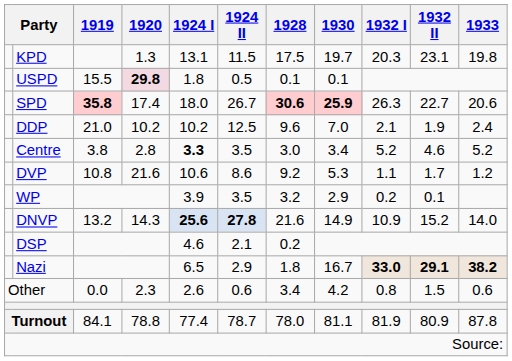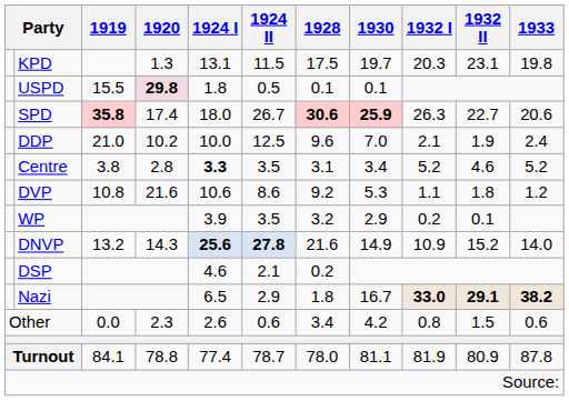 <table class=wikitable style="font-size:90%; text-align:center">
 <tr>
 <th style="width:60px" colspan=2>Party</th>
 <th style="width:40px"><a href='#'>1919</a></th>
 <th style="width:40px"><a href='#'>1920</a></th>
 <th style="width:40px"><a href='#'>1924 I</a></th>
 <th style="width:40px"><a href='#'>1924 II</a></th>
 <th style="width:40px"><a href='#'>1928</a></th>
 <th style="width:40px"><a href='#'>1930</a></th>
 <th style="width:40px"><a href='#'>1932 I</a></th>
 <th style="width:40px"><a href='#'>1932 II</a></th>
 <th style="width:40px"><a href='#'>1933</a></th>
 </tr>
 <tr>
 <td bgcolor=></td>
 <td align=left><a href='#'>KPD</a></td>
 <td></td>
 <td>1.3</td>
 <td>13.1</td>
 <td>11.5</td>
 <td>17.5</td>
 <td>19.7</td>
 <td>20.3</td>
 <td>23.1</td>
 <td>19.8</td>
 </tr>
 <tr>
 <td bgcolor=></td>
 <td align=left><a href='#'>USPD</a></td>
 <td>15.5</td>
 <td bgcolor=#F2D9E2><strong>29.8</strong></td>
 <td>1.8</td>
 <td>0.5</td>
 <td>0.1</td>
 <td>0.1</td>
 </tr>
 <tr>
 <td bgcolor=></td>
 <td align=left><a href='#'>SPD</a></td>
 <td bgcolor=#FFCCCF><strong>35.8</strong></td>
 <td>17.4</td>
 <td>18.0</td>
 <td>26.7</td>
 <td bgcolor=#FFCCCF><strong>30.6</strong></td>
 <td bgcolor=#FFCCCF><strong>25.9</strong></td>
 <td>26.3</td>
 <td>22.7</td>
 <td>20.6</td>
 </tr>
 <tr>
 <td bgcolor=></td>
 <td align=left><a href='#'>DDP</a></td>
 <td>21.0</td>
 <td>10.2</td>
-<td>10.2</td>
+<td>10.0</td>
 <td>12.5</td>
 <td>9.6</td>
 <td>7.0</td>
 <td>2.1</td>
 <td>1.9</td>
 <td>2.4</td>
 </tr>
 <tr>
 <td bgcolor=></td>
 <td align=left><a href='#'>Centre</a></td>
 <td>3.8</td>
 <td>2.8</td>
 <td><strong>3.3</strong></td>
 <td>3.5</td>
-<td>3.0</td>
+<td>3.1</td>
 <td>3.4</td>
 <td>5.2</td>
 <td>4.6</td>
 <td>5.2</td>
 </tr>
 <tr>
 <td bgcolor=></td>
 <td align=left><a href='#'>DVP</a></td>
 <td>10.8</td>
 <td>21.6</td>
 <td>10.6</td>
 <td>8.6</td>
 <td>9.2</td>
 <td>5.3</td>
 <td>1.1</td>
-<td>1.7</td>
+<td>1.8</td>
 <td>1.2</td>
 </tr>
 <tr>
 <td bgcolor=></td>
 <td align=left><a href='#'>WP</a></td>
 <td colspan=2></td>
 <td>3.9</td>
 <td>3.5</td>
 <td>3.2</td>
 <td>2.9</td>
 <td>0.2</td>
 <td>0.1</td>
 </tr>
 <tr>
 <td bgcolor=></td>
 <td align=left><a href='#'>DNVP</a></td>
 <td>13.2</td>
 <td>14.3</td>
 <td bgcolor=#D8E4F3><strong>25.6</strong></td>
 <td bgcolor=#D8E4F3><strong>27.8</strong></td>
 <td>21.6</td>
 <td>14.9</td>
 <td>10.9</td>
 <td>15.2</td>
 <td>14.0</td>
 </tr>
 <tr>
 <td bgcolor=></td>
 <td align=left><a href='#'>DSP</a></td>
 <td colspan=2></td>
 <td>4.6</td>
 <td>2.1</td>
 <td>0.2</td>
 </tr>
 <tr>
 <td bgcolor=></td>
 <td align=left><a href='#'>Nazi</a></td>
 <td colspan=2></td>
 <td>6.5</td>
 <td>2.9</td>
 <td>1.8</td>
 <td>16.7</td>
 <td bgcolor=#F0E6DB><strong>33.0</strong></td>
 <td bgcolor=#F0E6DB><strong>29.1</strong></td>
 <td bgcolor=#F0E6DB><strong>38.2</strong></td>
 </tr>
 <tr>
 <td colspan=2 align=left>Other</td>
 <td>0.0</td>
 <td>2.3</td>
 <td>2.6</td>
 <td>0.6</td>
 <td>3.4</td>
 <td>4.2</td>
 <td>0.8</td>
 <td>1.5</td>
 <td>0.6</td>
 </tr>
 <tr>
 <th colspan=11></th>
 </tr>
 <tr>
 <th colspan=2 align=left>Turnout</th>
 <td>84.1</td>
 <td>78.8</td>
 <td>77.4</td>
 <td>78.7</td>
 <td>78.0</td>
 <td>81.1</td>
 <td>81.9</td>
 <td>80.9</td>
 <td>87.8</td>
 </tr>
 <tr>
 <td colspan=11 align=right>Source: </td>
 </tr>
 </table>
